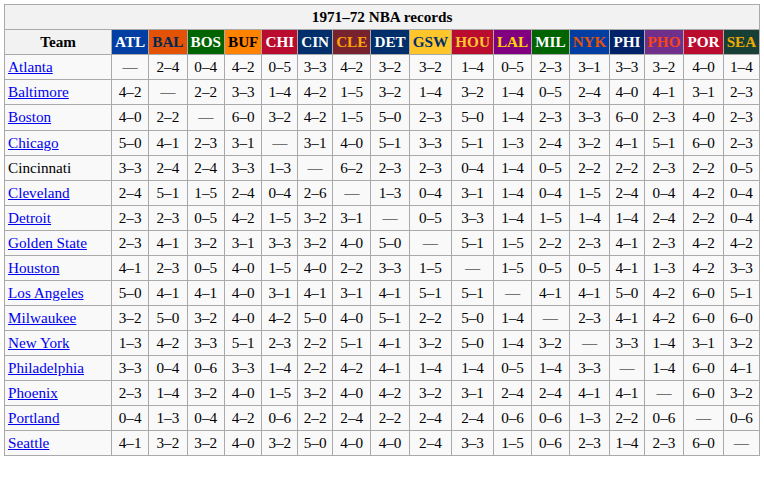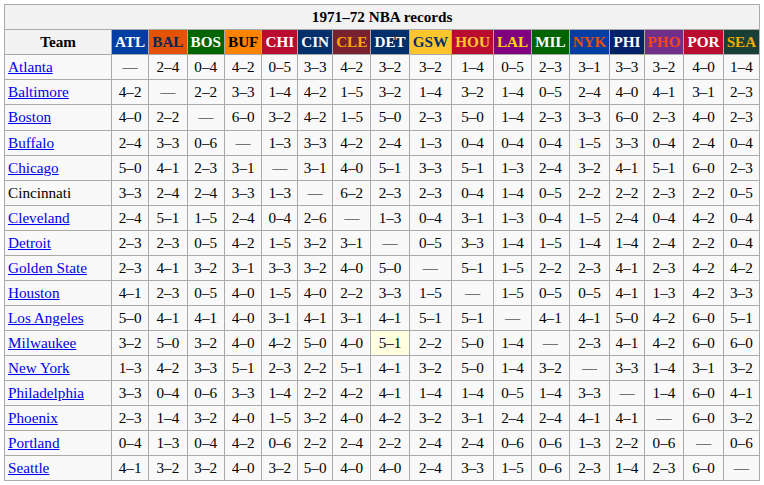 <table class="wikitable" style="font-size:95%; text-align:center;">
 <tr>
 <th colspan=18>1971–72 NBA records</th>
 </tr>
 <tr>
 <th width=100>Team</th>
 <th style="background:#003EA4;color:#FFFFFF;width=35">ATL</th>
 <th style="background:#E45206;color:#002854;width=35">BAL</th>
 <th style="background:#006400;color:#FFFFFF;width=35">BOS</th>
 <th style="background:#FF8201;color:#000000;width=35">BUF</th>
 <th style="background:#BA0C2F;color:#FFFFFF;width=35">CHI</th>
 <th style="background:#012F6B;color:#FFFFFF;width=35">CIN</th>
 <th style="background:#77222F;color:#FFA402;width=35">CLE</th>
 <th style="background:#012F6B;color:#FFFFFF;width=35">DET</th>
 <th style="background:#FFC62C;color:#012F6B;width=35">GSW</th>
 <th style="background:#BA0C2F;color:#FEC72E;width=35">HOU</th>
 <th style="background:#800080;color:#FFD700;width=35">LAL</th>
 <th style="background:#006400;color:#FFFFFF;width=35">MIL</th>
 <th style="background:#003EA4;color:#E35208;width=35">NYK</th>
 <th style="background:#012268;color:#FFFFFF;width=35">PHI</th>
 <th style="background:#702F8B;color:#FA4417;width=35">PHO</th>
 <th style="background:#BA0C2F;color:#FFFFFF;width=35">POR</th>
 <th style="background:#173F36;color:#EBAA00;width=35">SEA</th>
 </tr>
 <tr>
 <td style="text-align:left;"><a href='#'>Atlanta</a></td>
 <td>—</td>
 <td>2–4</td>
 <td>0–4</td>
 <td>4–2</td>
 <td>0–5</td>
 <td>3–3</td>
 <td>4–2</td>
 <td>3–2</td>
 <td>3–2</td>
 <td>1–4</td>
 <td>0–5</td>
 <td>2–3</td>
 <td>3–1</td>
 <td>3–3</td>
 <td>3–2</td>
 <td>4–0</td>
 <td>1–4</td>
 </tr>
 <tr>
 <td style="text-align:left;"><a href='#'>Baltimore</a></td>
 <td>4–2</td>
 <td>—</td>
 <td>2–2</td>
 <td>3–3</td>
 <td>1–4</td>
 <td>4–2</td>
 <td>1–5</td>
 <td>3–2</td>
 <td>1–4</td>
 <td>3–2</td>
 <td>1–4</td>
 <td>0–5</td>
 <td>2–4</td>
 <td>4–0</td>
 <td>4–1</td>
 <td>3–1</td>
 <td>2–3</td>
 </tr>
 <tr>
 <td style="text-align:left;"><a href='#'>Boston</a></td>
 <td>4–0</td>
 <td>2–2</td>
 <td>—</td>
 <td>6–0</td>
 <td>3–2</td>
 <td>4–2</td>
 <td>1–5</td>
 <td>5–0</td>
 <td>2–3</td>
 <td>5–0</td>
 <td>1–4</td>
 <td>2–3</td>
 <td>3–3</td>
 <td>6–0</td>
 <td>2–3</td>
 <td>4–0</td>
 <td>2–3</td>
 </tr>
 <tr>
+<td style="text-align:left;"><a href='#'>Buffalo</a></td>
+<td>2–4</td>
+<td>3–3</td>
+<td>0–6</td>
+<td>—</td>
+<td>1–3</td>
+<td>3–3</td>
+<td>4–2</td>
+<td>2–4</td>
+<td>1–3</td>
+<td>0–4</td>
+<td>0–4</td>
+<td>0–4</td>
+<td>1–5</td>
+<td>3–3</td>
+<td>0–4</td>
+<td>2–4</td>
+<td>0–4</td>
+</tr>
+<tr>
 <td style="text-align:left;"><a href='#'>Chicago</a></td>
 <td>5–0</td>
 <td>4–1</td>
 <td>2–3</td>
 <td>3–1</td>
 <td>—</td>
 <td>3–1</td>
 <td>4–0</td>
 <td>5–1</td>
 <td>3–3</td>
 <td>5–1</td>
 <td>1–3</td>
 <td>2–4</td>
 <td>3–2</td>
 <td>4–1</td>
 <td>5–1</td>
 <td>6–0</td>
 <td>2–3</td>
 </tr>
 <tr>
 <td style="text-align:left;">Cincinnati</td>
 <td>3–3</td>
 <td>2–4</td>
 <td>2–4</td>
 <td>3–3</td>
 <td>1–3</td>
 <td>—</td>
 <td>6–2</td>
 <td>2–3</td>
 <td>2–3</td>
 <td>0–4</td>
 <td>1–4</td>
 <td>0–5</td>
 <td>2–2</td>
 <td>2–2</td>
 <td>2–3</td>
 <td>2–2</td>
 <td>0–5</td>
 </tr>
 <tr>
 <td style="text-align:left;"><a href='#'>Cleveland</a></td>
 <td>2–4</td>
 <td>5–1</td>
 <td>1–5</td>
 <td>2–4</td>
 <td>0–4</td>
 <td>2–6</td>
 <td>—</td>
 <td>1–3</td>
 <td>0–4</td>
 <td>3–1</td>
-<td>1–4</td>
+<td>1–3</td>
 <td>0–4</td>
 <td>1–5</td>
 <td>2–4</td>
 <td>0–4</td>
 <td>4–2</td>
 <td>0–4</td>
 </tr>
 <tr>
 <td style="text-align:left;"><a href='#'>Detroit</a></td>
 <td>2–3</td>
 <td>2–3</td>
 <td>0–5</td>
 <td>4–2</td>
 <td>1–5</td>
 <td>3–2</td>
 <td>3–1</td>
 <td>—</td>
 <td>0–5</td>
 <td>3–3</td>
 <td>1–4</td>
 <td>1–5</td>
 <td>1–4</td>
 <td>1–4</td>
 <td>2–4</td>
 <td>2–2</td>
 <td>0–4</td>
 </tr>
 <tr>
 <td style="text-align:left;"><a href='#'>Golden State</a></td>
 <td>2–3</td>
 <td>4–1</td>
 <td>3–2</td>
 <td>3–1</td>
 <td>3–3</td>
 <td>3–2</td>
 <td>4–0</td>
 <td>5–0</td>
 <td>—</td>
 <td>5–1</td>
 <td>1–5</td>
 <td>2–2</td>
 <td>2–3</td>
 <td>4–1</td>
 <td>2–3</td>
 <td>4–2</td>
 <td>4–2</td>
 </tr>
 <tr>
 <td style="text-align:left;"><a href='#'>Houston</a></td>
 <td>4–1</td>
 <td>2–3</td>
 <td>0–5</td>
 <td>4–0</td>
 <td>1–5</td>
 <td>4–0</td>
 <td>2–2</td>
 <td>3–3</td>
 <td>1–5</td>
 <td>—</td>
 <td>1–5</td>
 <td>0–5</td>
 <td>0–5</td>
 <td>4–1</td>
 <td>1–3</td>
 <td>4–2</td>
 <td>3–3</td>
 </tr>
 <tr>
 <td style="text-align:left;"><a href='#'>Los Angeles</a></td>
 <td>5–0</td>
 <td>4–1</td>
 <td>4–1</td>
 <td>4–0</td>
 <td>3–1</td>
 <td>4–1</td>
 <td>3–1</td>
 <td>4–1</td>
 <td>5–1</td>
 <td>5–1</td>
 <td>—</td>
 <td>4–1</td>
 <td>4–1</td>
 <td>5–0</td>
 <td>4–2</td>
 <td>6–0</td>
 <td>5–1</td>
 </tr>
 <tr>
 <td style="text-align:left;"><a href='#'>Milwaukee</a></td>
 <td>3–2</td>
 <td>5–0</td>
 <td>3–2</td>
 <td>4–0</td>
 <td>4–2</td>
 <td>5–0</td>
 <td>4–0</td>
-<td>5–1</td>
+<td style="background: lightyellow;">5–1</td>
 <td>2–2</td>
 <td>5–0</td>
 <td>1–4</td>
 <td>—</td>
 <td>2–3</td>
 <td>4–1</td>
 <td>4–2</td>
 <td>6–0</td>
 <td>6–0</td>
 </tr>
 <tr>
 <td style="text-align:left;"><a href='#'>New York</a></td>
 <td>1–3</td>
 <td>4–2</td>
 <td>3–3</td>
 <td>5–1</td>
 <td>2–3</td>
 <td>2–2</td>
 <td>5–1</td>
 <td>4–1</td>
 <td>3–2</td>
 <td>5–0</td>
 <td>1–4</td>
 <td>3–2</td>
 <td>—</td>
 <td>3–3</td>
 <td>1–4</td>
 <td>3–1</td>
 <td>3–2</td>
 </tr>
 <tr>
 <td style="text-align:left;"><a href='#'>Philadelphia</a></td>
 <td>3–3</td>
 <td>0–4</td>
 <td>0–6</td>
 <td>3–3</td>
 <td>1–4</td>
 <td>2–2</td>
 <td>4–2</td>
 <td>4–1</td>
 <td>1–4</td>
 <td>1–4</td>
 <td>0–5</td>
 <td>1–4</td>
 <td>3–3</td>
 <td>—</td>
 <td>1–4</td>
 <td>6–0</td>
 <td>4–1</td>
 </tr>
 <tr>
 <td style="text-align:left;"><a href='#'>Phoenix</a></td>
 <td>2–3</td>
 <td>1–4</td>
 <td>3–2</td>
 <td>4–0</td>
 <td>1–5</td>
 <td>3–2</td>
 <td>4–0</td>
 <td>4–2</td>
 <td>3–2</td>
 <td>3–1</td>
 <td>2–4</td>
 <td>2–4</td>
 <td>4–1</td>
 <td>4–1</td>
 <td>—</td>
 <td>6–0</td>
 <td>3–2</td>
 </tr>
 <tr>
 <td style="text-align:left;"><a href='#'>Portland</a></td>
 <td>0–4</td>
 <td>1–3</td>
 <td>0–4</td>
 <td>4–2</td>
 <td>0–6</td>
 <td>2–2</td>
 <td>2–4</td>
 <td>2–2</td>
 <td>2–4</td>
 <td>2–4</td>
 <td>0–6</td>
 <td>0–6</td>
 <td>1–3</td>
 <td>2–2</td>
 <td>0–6</td>
 <td>—</td>
 <td>0–6</td>
 </tr>
 <tr>
 <td style="text-align:left;"><a href='#'>Seattle</a></td>
 <td>4–1</td>
 <td>3–2</td>
 <td>3–2</td>
 <td>4–0</td>
 <td>3–2</td>
 <td>5–0</td>
 <td>4–0</td>
 <td>4–0</td>
 <td>2–4</td>
 <td>3–3</td>
 <td>1–5</td>
 <td>0–6</td>
 <td>2–3</td>
 <td>1–4</td>
 <td>2–3</td>
 <td>6–0</td>
 <td>—</td>
 </tr>
 </table>
